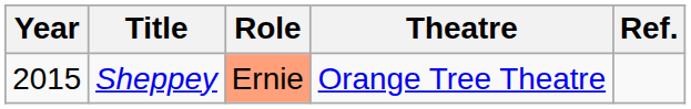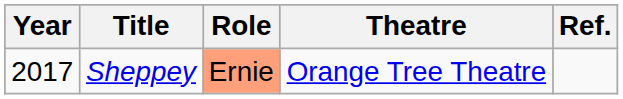 <table class="wikitable sortable">
 <tr>
 <th>Year</th>
 <th>Title</th>
 <th>Role</th>
 <th>Theatre</th>
 <th class="unsortable">Ref.</th>
 </tr>
 <tr>
-<td>2015</td>
+<td>2017</td>
 <td><em><a href='#'>Sheppey</a></em></td>
 <td style="background: lightsalmon;">Ernie</td>
 <td><a href='#'>Orange Tree Theatre</a></td>
 <td></td>
 </tr>
 </table>
